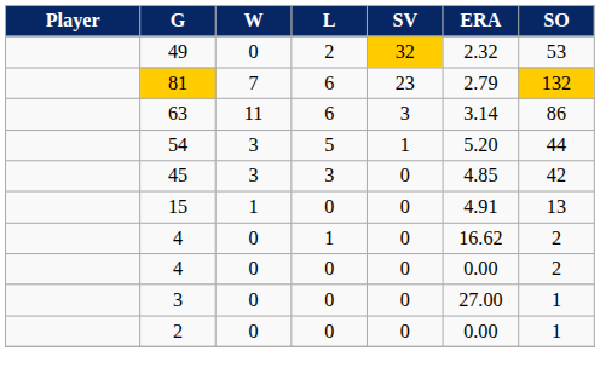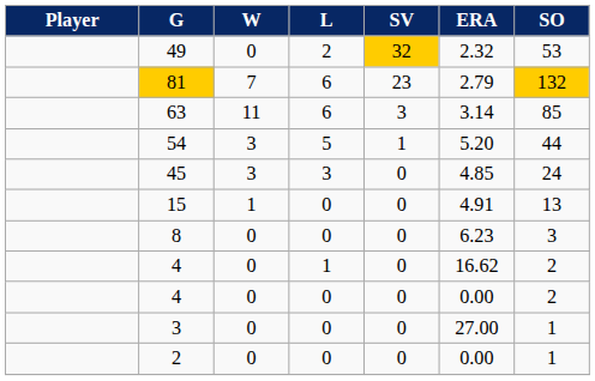 <table class="wikitable sortable">
 <tr>
 <th style="background:#072764;color:white;" width="16%">Player</th>
 <th style="background:#072764;color:white;" width="9%">G</th>
 <th style="background:#072764;color:white;" width="9%">W</th>
 <th style="background:#072764;color:white;" width="9%">L</th>
 <th style="background:#072764;color:white;" width="9%">SV</th>
 <th style="background:#072764;color:white;" width="9%">ERA</th>
 <th style="background:#072764;color:white;" width="9%">SO</th>
 </tr>
 <tr align="center">
 <td></td>
 <td>49</td>
 <td>0</td>
 <td>2</td>
 <td bgcolor="#FFCC00">32</td>
 <td>2.32</td>
 <td>53</td>
 </tr>
 <tr align="center">
 <td></td>
 <td bgcolor="#FFCC00">81</td>
 <td>7</td>
 <td>6</td>
 <td>23</td>
 <td>2.79</td>
 <td bgcolor="#FFCC00">132</td>
 </tr>
 <tr align="center">
 <td></td>
 <td>63</td>
 <td>11</td>
 <td>6</td>
 <td>3</td>
 <td>3.14</td>
-<td>86</td>
+<td>85</td>
 </tr>
 <tr align="center">
 <td></td>
 <td>54</td>
 <td>3</td>
 <td>5</td>
 <td>1</td>
 <td>5.20</td>
 <td>44</td>
 </tr>
 <tr align="center">
 <td></td>
 <td>45</td>
 <td>3</td>
 <td>3</td>
 <td>0</td>
 <td>4.85</td>
-<td>42</td>
+<td>24</td>
 </tr>
 <tr align="center">
 <td></td>
 <td>15</td>
 <td>1</td>
 <td>0</td>
 <td>0</td>
 <td>4.91</td>
 <td>13</td>
+</tr>
+<tr align="center">
+<td></td>
+<td>8</td>
+<td>0</td>
+<td>0</td>
+<td>0</td>
+<td>6.23</td>
+<td>3</td>
 </tr>
 <tr align="center">
 <td></td>
 <td>4</td>
 <td>0</td>
 <td>1</td>
 <td>0</td>
 <td>16.62</td>
 <td>2</td>
 </tr>
 <tr align="center">
 <td></td>
 <td>4</td>
 <td>0</td>
 <td>0</td>
 <td>0</td>
 <td>0.00</td>
 <td>2</td>
 </tr>
 <tr align="center">
 <td></td>
 <td>3</td>
 <td>0</td>
 <td>0</td>
 <td>0</td>
 <td>27.00</td>
 <td>1</td>
 </tr>
 <tr align="center">
 <td></td>
 <td>2</td>
 <td>0</td>
 <td>0</td>
 <td>0</td>
 <td>0.00</td>
 <td>1</td>
 </tr>
 <tr align="center">
 </tr>
 </table>
